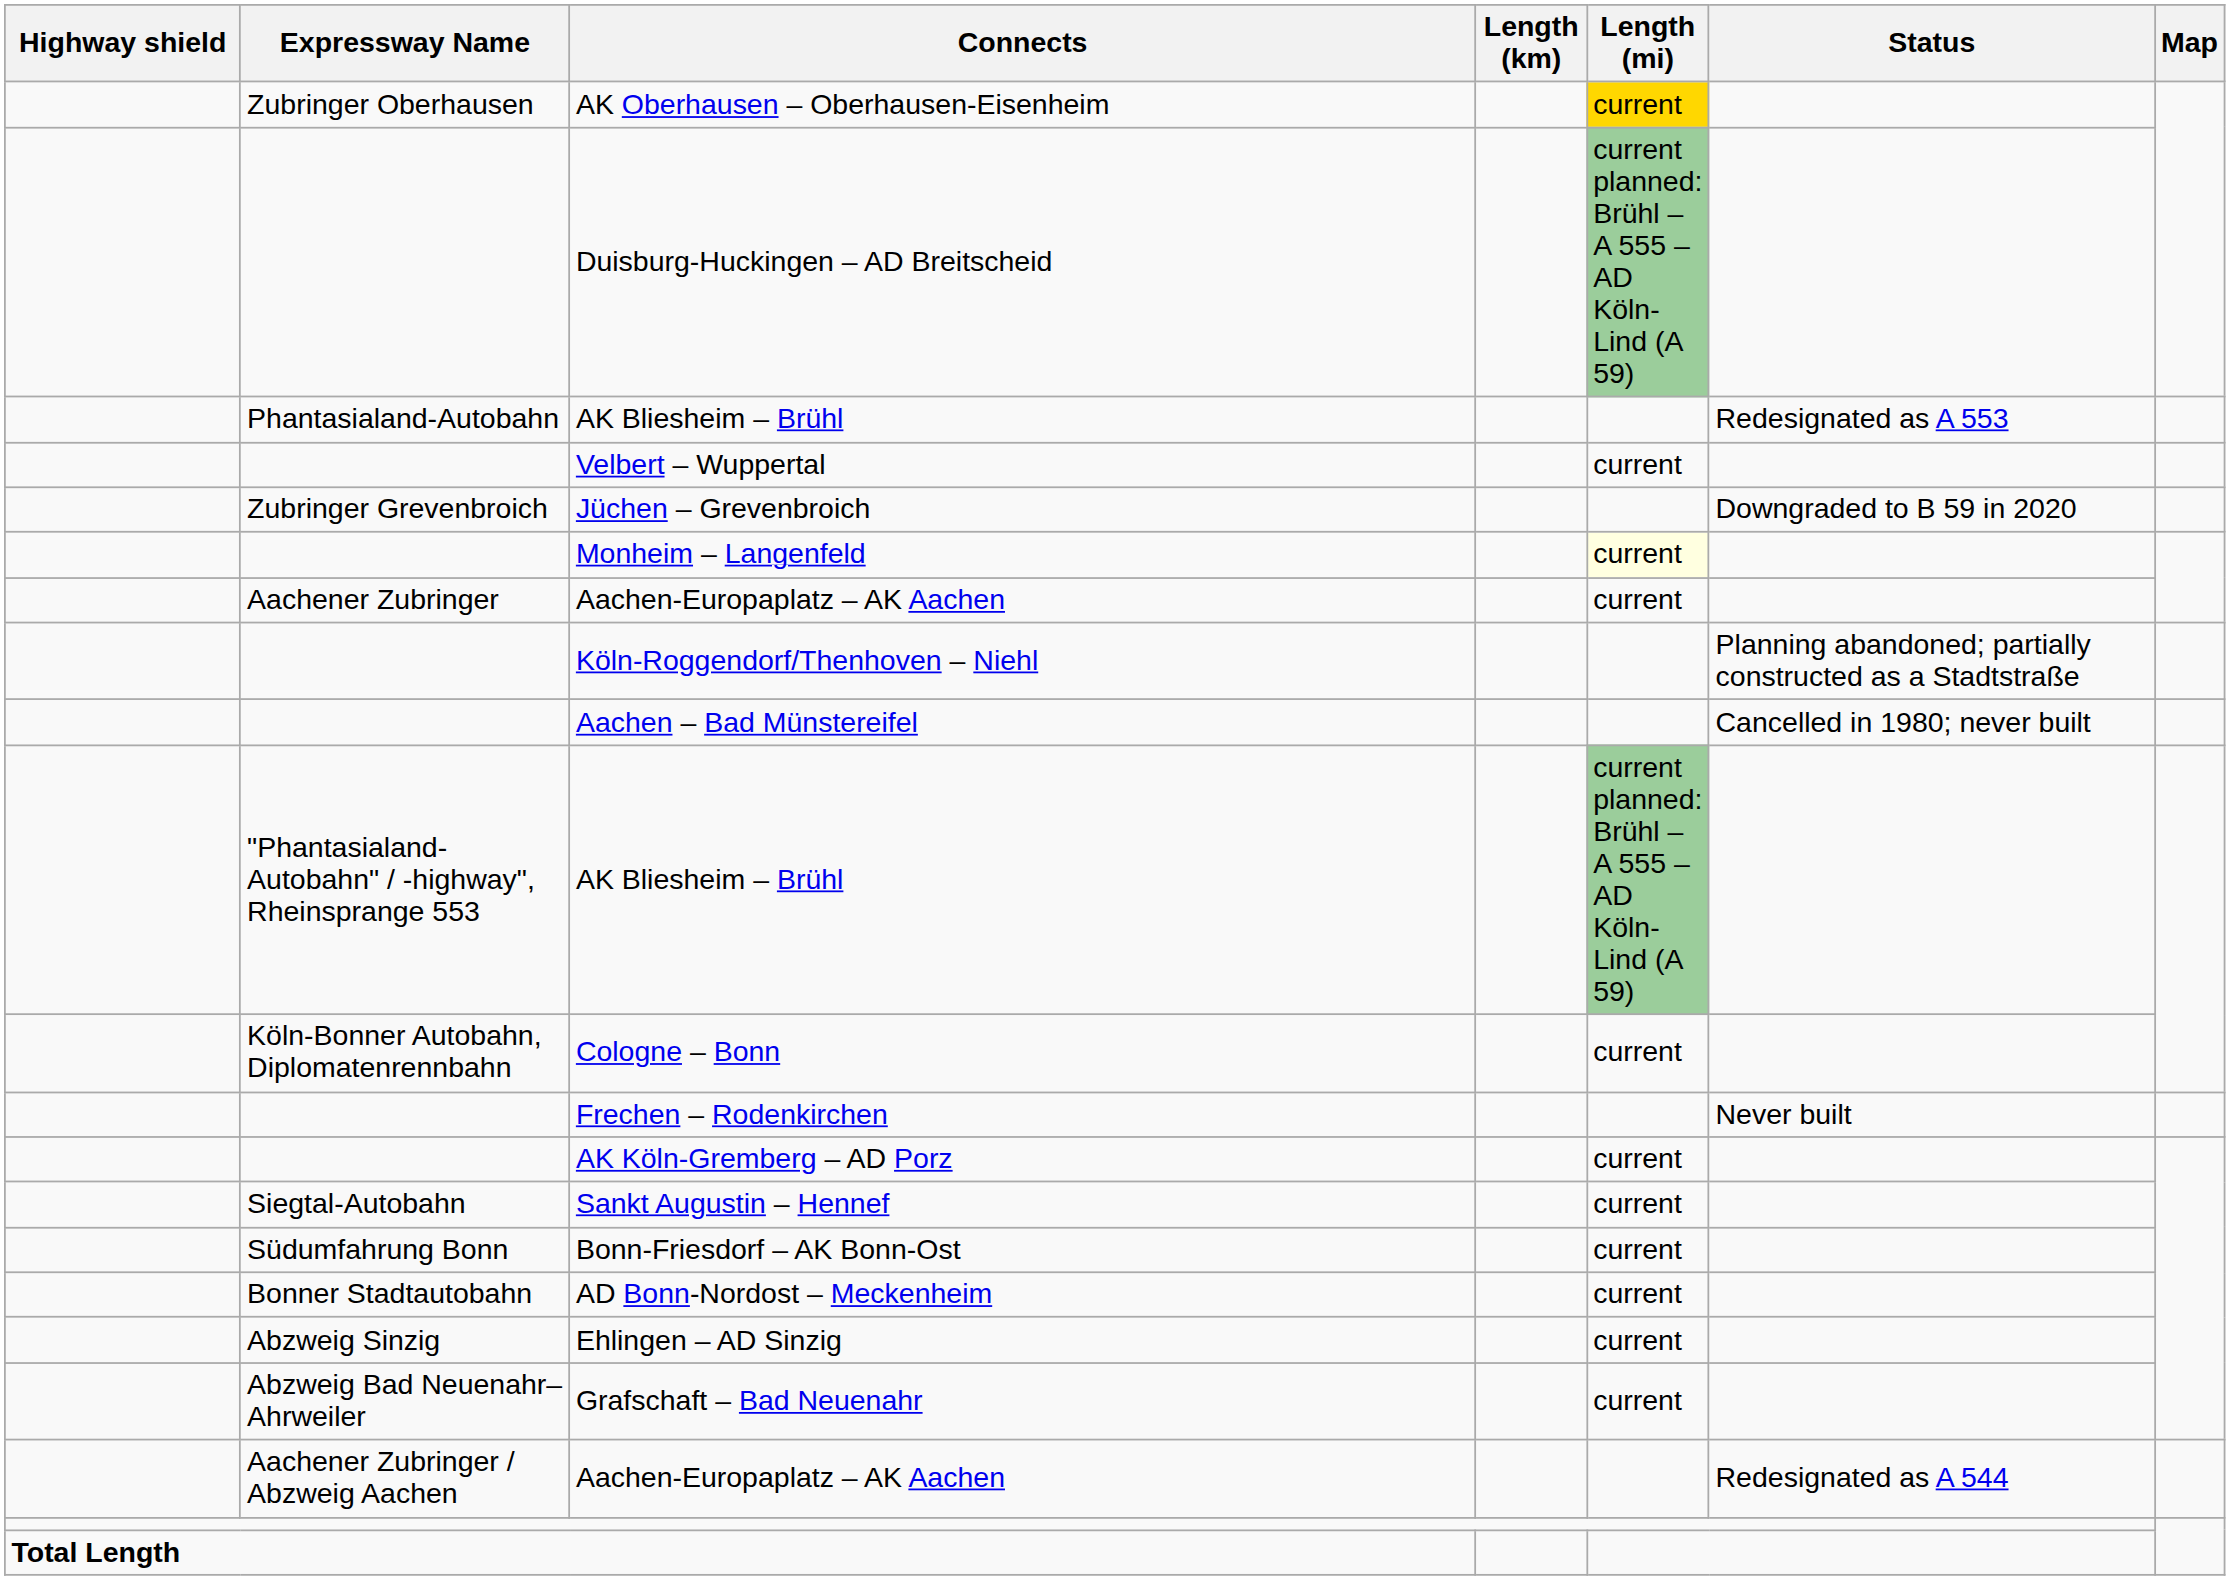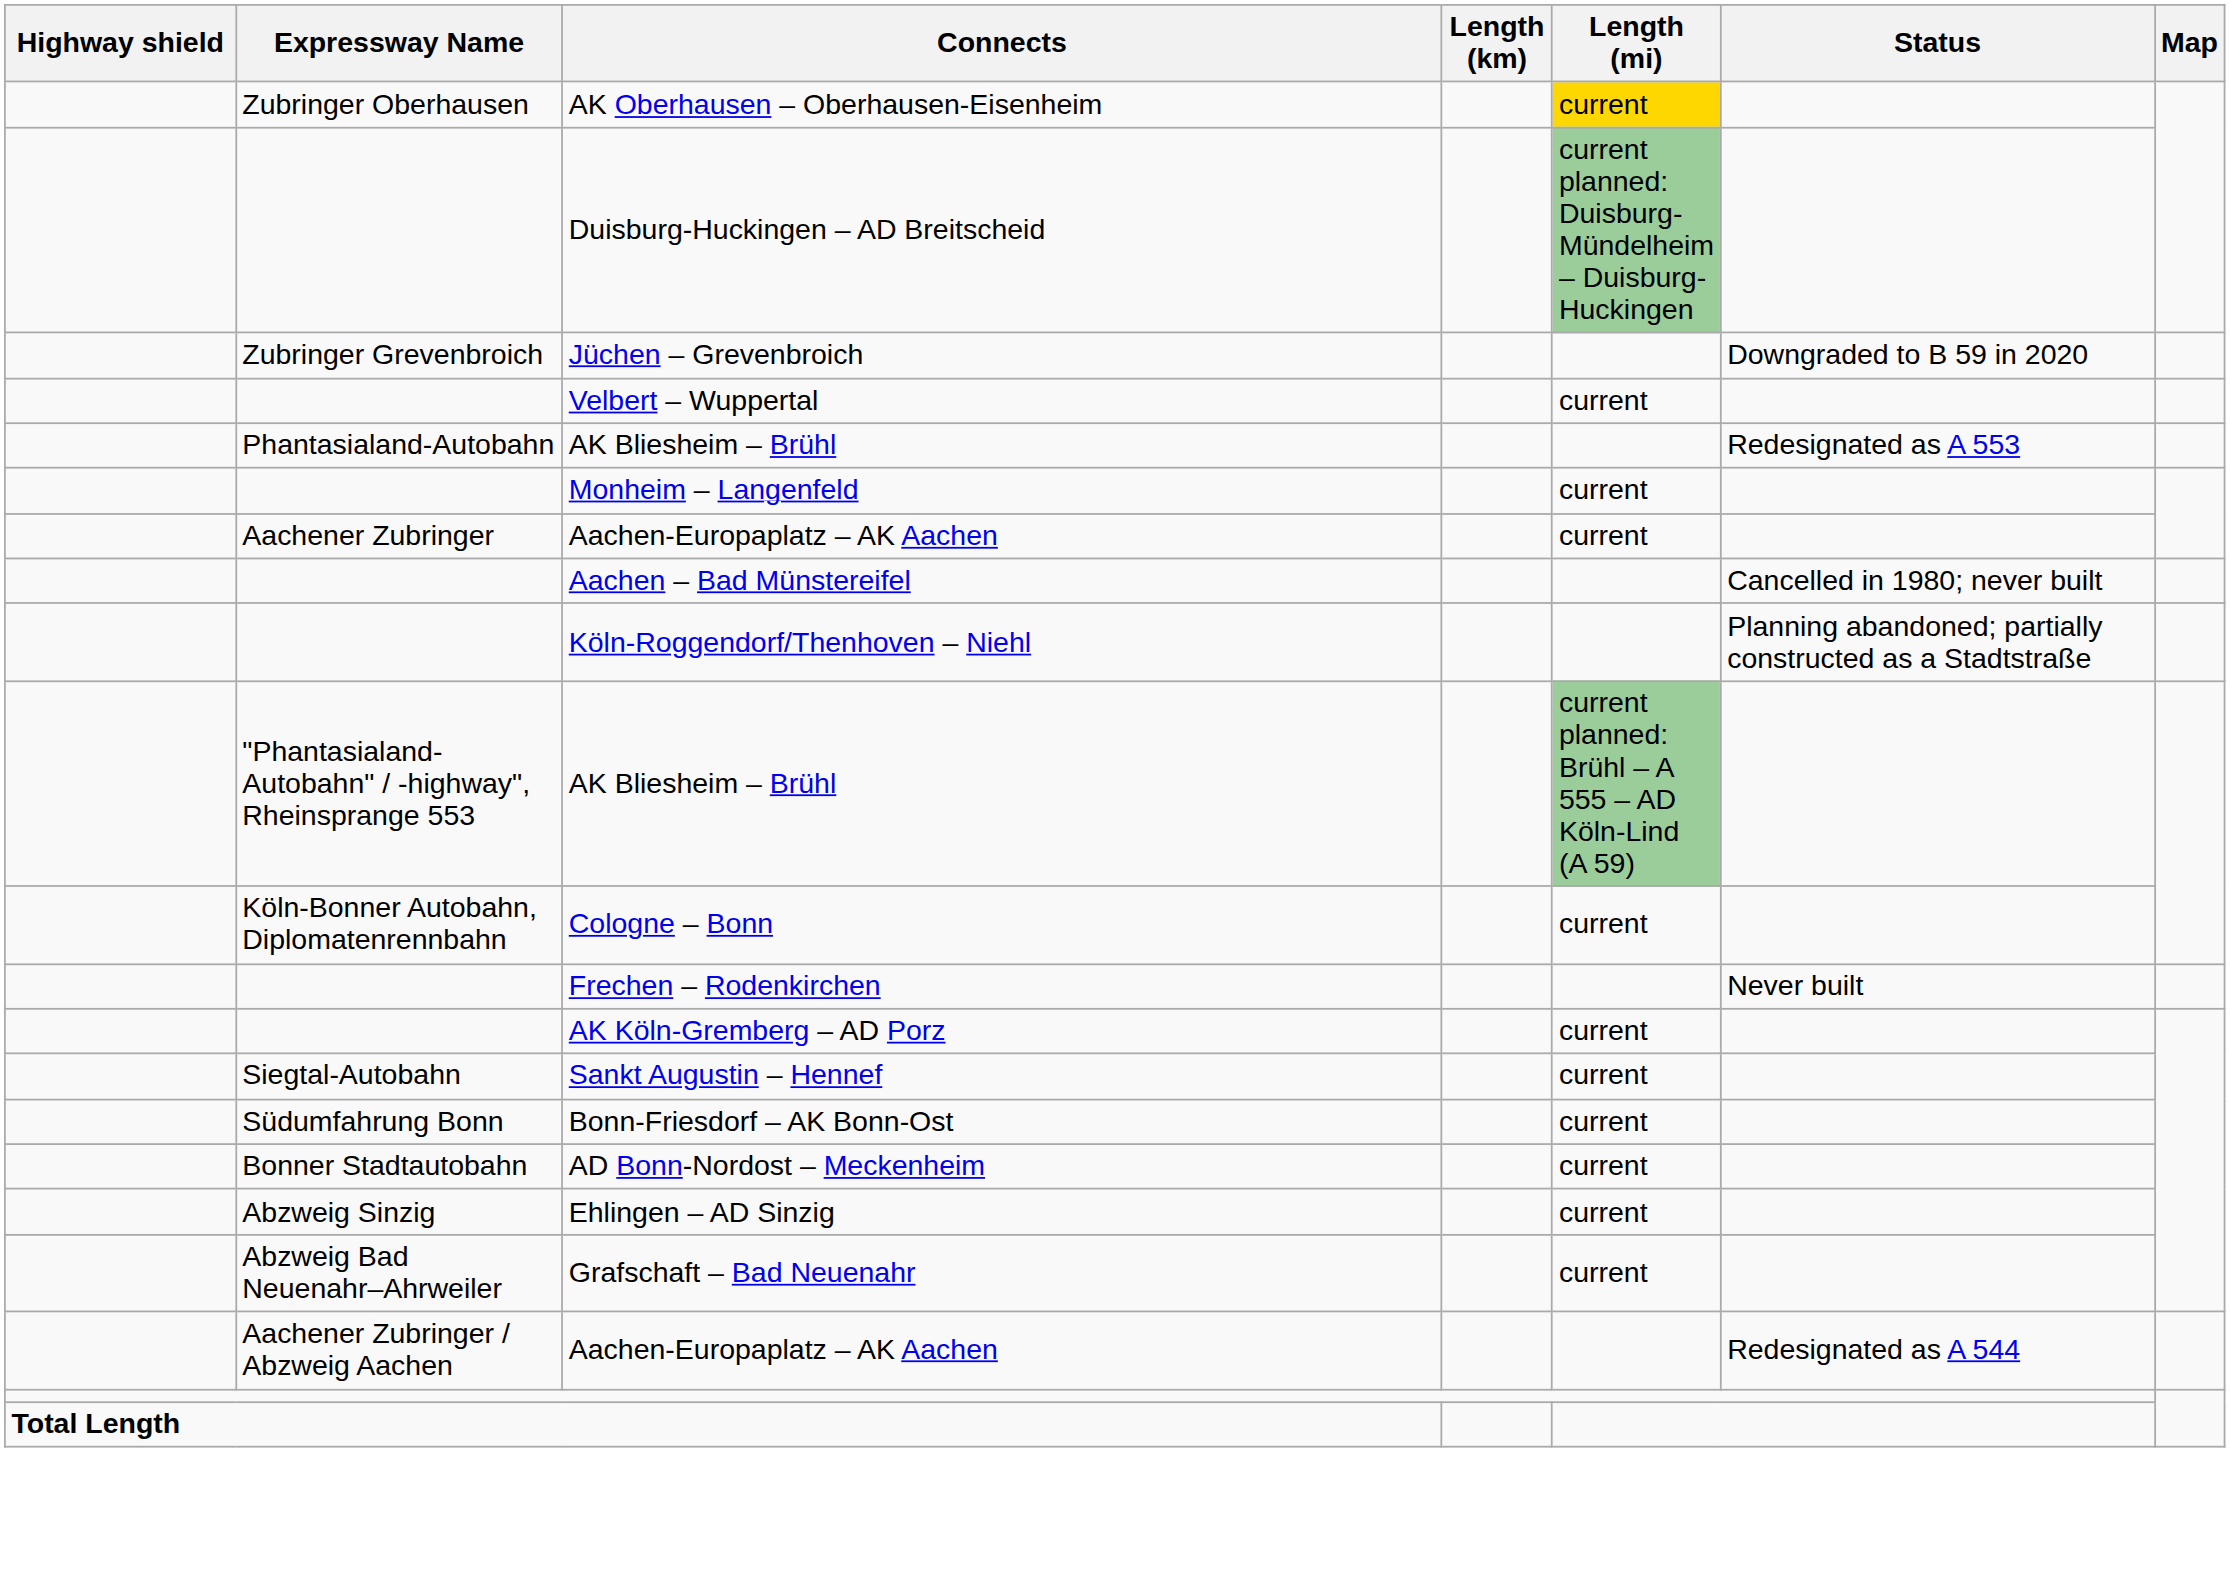 <table class="wikitable">
 <tr>
 <th style="width:11%;">Highway shield</th>
 <th style="width:15%;">Expressway Name</th>
 <th style="width:43%;">Connects</th>
 <th style="width:5%;">Length<br>(km)</th>
 <th style="width:5%;">Length<br>(mi)</th>
 <th style="width:25%;">Status</th>
 <th style="width:100px;">Map</th>
 </tr>
 <tr>
 <td></td>
 <td>Zubringer Oberhausen</td>
 <td>AK <a href='#'>Oberhausen</a> – Oberhausen-Eisenheim</td>
 <td></td>
 <td style="background: gold;">current</td>
 <td></td>
 </tr>
 <tr>
 <td></td>
 <td></td>
 <td>Duisburg-Huckingen – AD Breitscheid</td>
 <td></td>
-<td style="background-color:#9BCD9B">current<br>planned: Brühl – A 555 – AD Köln-Lind (A 59)</td>
+<td style="background-color:#9BCD9B">current<br>planned: Duisburg-Mündelheim – Duisburg-Huckingen</td>
+<td></td>
+</tr>
+<tr>
+<td></td>
+<td>Zubringer Grevenbroich</td>
+<td><a href='#'>Jüchen</a> – Grevenbroich</td>
+<td></td>
+<td></td>
+<td>Downgraded to B 59 in 2020</td>
+<td></td>
+</tr>
+<tr>
+<td></td>
+<td></td>
+<td><a href='#'>Velbert</a> – Wuppertal</td>
+<td></td>
+<td>current</td>
 <td></td>
 </tr>
 <tr>
 <td></td>
 <td>Phantasialand-Autobahn</td>
 <td>AK Bliesheim – <a href='#'>Brühl</a></td>
 <td></td>
 <td></td>
 <td>Redesignated as <a href='#'>A 553</a></td>
 <td></td>
 </tr>
 <tr>
 <td></td>
 <td></td>
-<td><a href='#'>Velbert</a> – Wuppertal</td>
+<td><a href='#'>Monheim</a> – <a href='#'>Langenfeld</a></td>
 <td></td>
 <td>current</td>
-<td></td>
-</tr>
-<tr>
-<td></td>
-<td>Zubringer Grevenbroich</td>
-<td><a href='#'>Jüchen</a> – Grevenbroich</td>
-<td></td>
-<td></td>
-<td>Downgraded to B 59 in 2020</td>
-<td></td>
-</tr>
-<tr>
-<td></td>
-<td></td>
-<td><a href='#'>Monheim</a> – <a href='#'>Langenfeld</a></td>
-<td></td>
-<td style="background: lightyellow;">current</td>
 <td></td>
 </tr>
 <tr>
 <td></td>
 <td>Aachener Zubringer</td>
 <td>Aachen-Europaplatz – AK <a href='#'>Aachen</a></td>
 <td></td>
 <td>current</td>
 <td></td>
 </tr>
 <tr>
 <td></td>
 <td></td>
-<td><a href='#'>Köln-Roggendorf/Thenhoven</a> – <a href='#'>Niehl</a></td>
+<td><a href='#'>Aachen</a> – <a href='#'>Bad Münstereifel</a></td>
 <td></td>
 <td></td>
-<td>Planning abandoned; partially constructed as a Stadtstraße</td>
+<td>Cancelled in 1980; never built</td>
 <td></td>
 </tr>
 <tr>
 <td></td>
 <td></td>
-<td><a href='#'>Aachen</a> – <a href='#'>Bad Münstereifel</a></td>
+<td><a href='#'>Köln-Roggendorf/Thenhoven</a> – <a href='#'>Niehl</a></td>
 <td></td>
 <td></td>
-<td>Cancelled in 1980; never built</td>
+<td>Planning abandoned; partially constructed as a Stadtstraße</td>
 <td></td>
 </tr>
 <tr>
 <td></td>
 <td>"Phantasialand-Autobahn" / -highway", Rheinsprange 553</td>
 <td>AK Bliesheim – <a href='#'>Brühl</a></td>
 <td></td>
 <td style="background-color:#9BCD9B">current<br>planned: Brühl – A 555 – AD Köln-Lind (A 59)</td>
 <td></td>
 </tr>
 <tr>
 <td></td>
 <td>Köln-Bonner Autobahn, Diplomatenrennbahn</td>
 <td><a href='#'>Cologne</a> – <a href='#'>Bonn</a></td>
 <td></td>
 <td>current</td>
 <td></td>
 </tr>
 <tr>
 <td></td>
 <td></td>
 <td><a href='#'>Frechen</a> – <a href='#'>Rodenkirchen</a></td>
 <td></td>
 <td></td>
 <td>Never built</td>
 <td></td>
 </tr>
 <tr>
 <td></td>
 <td></td>
 <td><a href='#'>AK Köln-Gremberg</a> – AD <a href='#'>Porz</a></td>
 <td></td>
 <td>current</td>
 <td></td>
 </tr>
 <tr>
 <td></td>
 <td>Siegtal-Autobahn</td>
 <td><a href='#'>Sankt Augustin</a> – <a href='#'>Hennef</a></td>
 <td></td>
 <td>current</td>
 <td></td>
 </tr>
 <tr>
 <td></td>
 <td>Südumfahrung Bonn</td>
 <td>Bonn-Friesdorf – AK Bonn-Ost</td>
 <td></td>
 <td>current</td>
 <td></td>
 </tr>
 <tr>
 <td></td>
 <td>Bonner Stadtautobahn</td>
 <td>AD <a href='#'>Bonn</a>-Nordost – <a href='#'>Meckenheim</a></td>
 <td></td>
 <td>current</td>
 <td></td>
 </tr>
 <tr>
 <td></td>
 <td>Abzweig Sinzig</td>
 <td>Ehlingen – AD Sinzig</td>
 <td></td>
 <td>current</td>
 <td></td>
 </tr>
 <tr>
 <td></td>
 <td>Abzweig Bad Neuenahr–Ahrweiler</td>
 <td>Grafschaft – <a href='#'>Bad Neuenahr</a></td>
 <td></td>
 <td>current</td>
 <td></td>
 </tr>
 <tr>
 <td></td>
 <td>Aachener Zubringer / Abzweig Aachen</td>
 <td>Aachen-Europaplatz – AK <a href='#'>Aachen</a></td>
 <td></td>
 <td></td>
 <td>Redesignated as <a href='#'>A 544</a></td>
 <td></td>
 </tr>
 <tr>
 <td colspan="6"></td>
 </tr>
 <tr style="font-weight:bold;">
 <td colspan="3">Total Length</td>
 <td></td>
 <td colspan="2"></td>
 </tr>
 </table>
